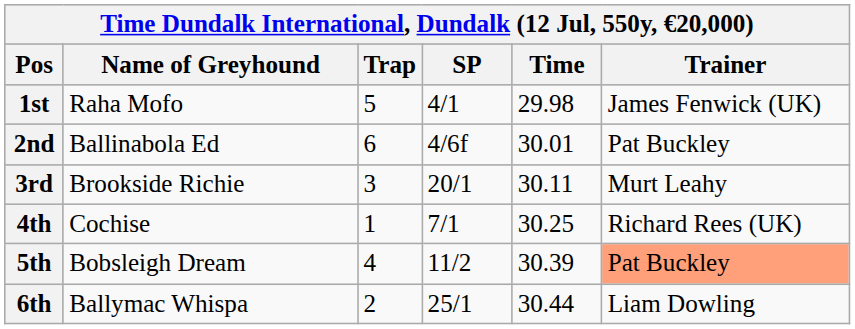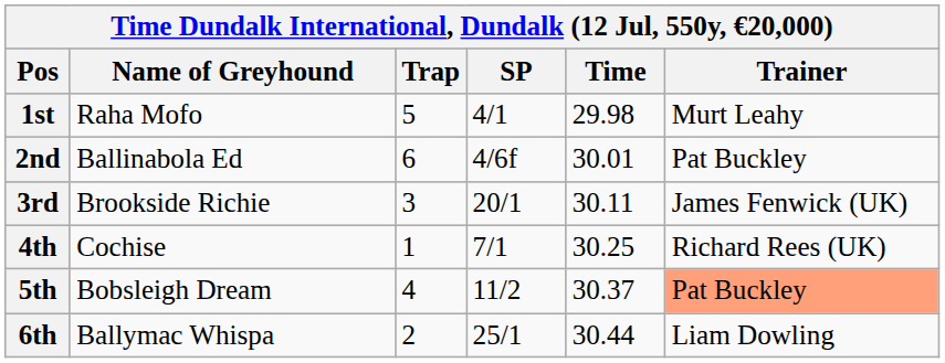 <table class="wikitable">
 <tr>
 <th colspan="6"><a href='#'>Time Dundalk International</a>, <a href='#'>Dundalk</a> (12 Jul, 550y, €20,000)</th>
 </tr>
 <tr>
 <th width=30>Pos</th>
 <th width=180>Name of Greyhound</th>
 <th width=30>Trap</th>
 <th width=50>SP</th>
 <th width=50>Time</th>
 <th width=150>Trainer</th>
 </tr>
 <tr>
 <th>1st</th>
 <td>Raha Mofo</td>
 <td>5</td>
 <td>4/1</td>
 <td>29.98</td>
-<td>James Fenwick (UK)</td>
+<td>Murt Leahy</td>
 </tr>
 <tr>
 <th>2nd</th>
 <td>Ballinabola Ed</td>
 <td>6</td>
 <td>4/6f</td>
 <td>30.01</td>
 <td>Pat Buckley</td>
 </tr>
 <tr>
 <th>3rd</th>
 <td>Brookside Richie</td>
 <td>3</td>
 <td>20/1</td>
 <td>30.11</td>
-<td>Murt Leahy</td>
+<td>James Fenwick (UK)</td>
 </tr>
 <tr>
 <th>4th</th>
 <td>Cochise</td>
 <td>1</td>
 <td>7/1</td>
 <td>30.25</td>
 <td>Richard Rees (UK)</td>
 </tr>
 <tr>
 <th>5th</th>
 <td>Bobsleigh Dream</td>
 <td>4</td>
 <td>11/2</td>
-<td>30.39</td>
+<td>30.37</td>
 <td style="background: lightsalmon;">Pat Buckley</td>
 </tr>
 <tr>
 <th>6th</th>
 <td>Ballymac Whispa</td>
 <td>2</td>
 <td>25/1</td>
 <td>30.44</td>
 <td>Liam Dowling</td>
 </tr>
 </table>
